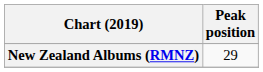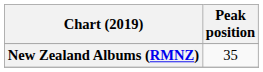 <table class="wikitable sortable plainrowheaders" style="text-align:center">
 <tr>
 <th scope="col">Chart (2019)</th>
 <th scope="col">Peak<br>position</th>
 </tr>
 <tr>
 </tr>
 <tr>
 </tr>
 <tr>
 </tr>
 <tr>
 </tr>
 <tr>
 </tr>
 <tr>
 </tr>
 <tr>
 </tr>
 <tr>
 </tr>
 <tr>
 <th scope="row">New Zealand Albums (<a href='#'>RMNZ</a>)</th>
-<td>29</td>
+<td>35</td>
 </tr>
 <tr>
 </tr>
 <tr>
 </tr>
 <tr>
 </tr>
 <tr>
 </tr>
 <tr>
 </tr>
 </table>
